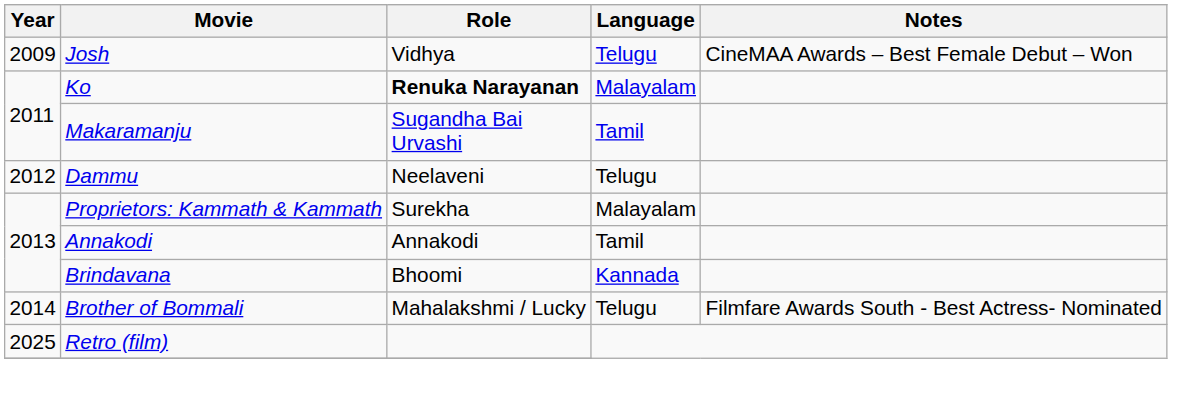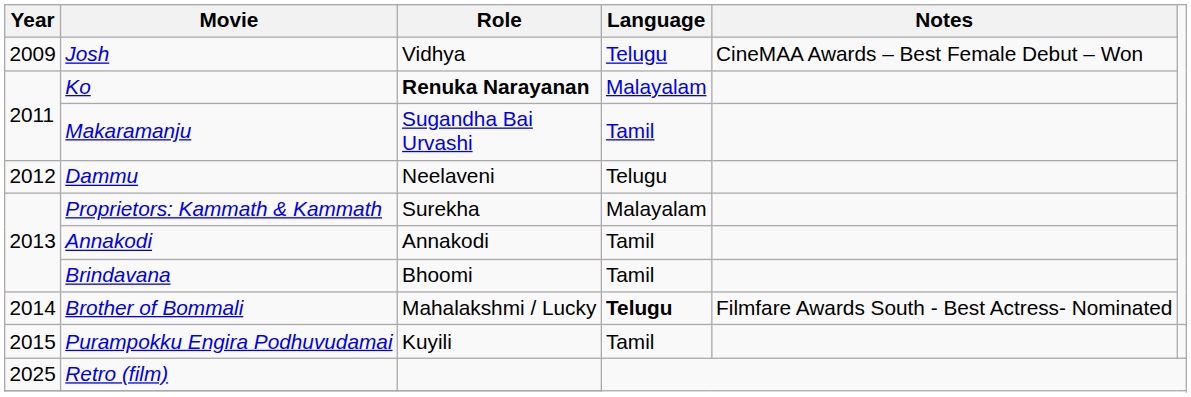 <table class="wikitable sortable">
 <tr style="background:#ccc; text-align:center;">
 <th>Year</th>
 <th>Movie</th>
 <th>Role</th>
 <th>Language</th>
 <th>Notes</th>
 </tr>
 <tr>
 <td>2009</td>
 <td><em><a href='#'>Josh</a></em></td>
 <td>Vidhya</td>
 <td><a href='#'>Telugu</a></td>
 <td>CineMAA Awards – Best Female Debut – Won</td>
 </tr>
 <tr>
 <td rowspan="2">2011</td>
 <td><em><a href='#'>Ko</a></em></td>
 <td><strong>Renuka Narayanan</strong></td>
 <td><a href='#'>Malayalam</a></td>
 <td></td>
 </tr>
 <tr>
 <td><em><a href='#'>Makaramanju</a></em></td>
 <td><a href='#'>Sugandha Bai</a> <br> <a href='#'>Urvashi</a></td>
 <td><a href='#'>Tamil</a></td>
 <td></td>
 </tr>
 <tr>
 <td>2012</td>
 <td><em><a href='#'>Dammu</a></em></td>
 <td>Neelaveni</td>
 <td>Telugu</td>
 <td></td>
 </tr>
 <tr>
 <td rowspan="3">2013</td>
 <td><em><a href='#'>Proprietors: Kammath & Kammath</a></em></td>
 <td>Surekha</td>
 <td>Malayalam</td>
 <td></td>
 </tr>
 <tr>
 <td><em><a href='#'>Annakodi</a></em></td>
 <td>Annakodi</td>
 <td>Tamil</td>
 <td></td>
 </tr>
 <tr>
 <td><em><a href='#'>Brindavana</a></em></td>
 <td>Bhoomi</td>
-<td><a href='#'>Kannada</a></td>
+<td>Tamil</td>
 <td></td>
 </tr>
 <tr>
 <td>2014</td>
 <td><em><a href='#'>Brother of Bommali</a></em></td>
 <td>Mahalakshmi / Lucky</td>
-<td>Telugu</td>
+<td><strong>Telugu</strong></td>
 <td>Filmfare Awards South - Best Actress- Nominated</td>
+</tr>
+<tr>
+<td>2015</td>
+<td><em><a href='#'>Purampokku Engira Podhuvudamai</a></em></td>
+<td>Kuyili</td>
+<td>Tamil</td>
+<td></td>
+<td></td>
 </tr>
 <tr>
 <td>2025</td>
 <td><em><a href='#'>Retro (film)</a></em></td>
 <td></td>
 </tr>
 <tr>
 </tr>
 </table>
